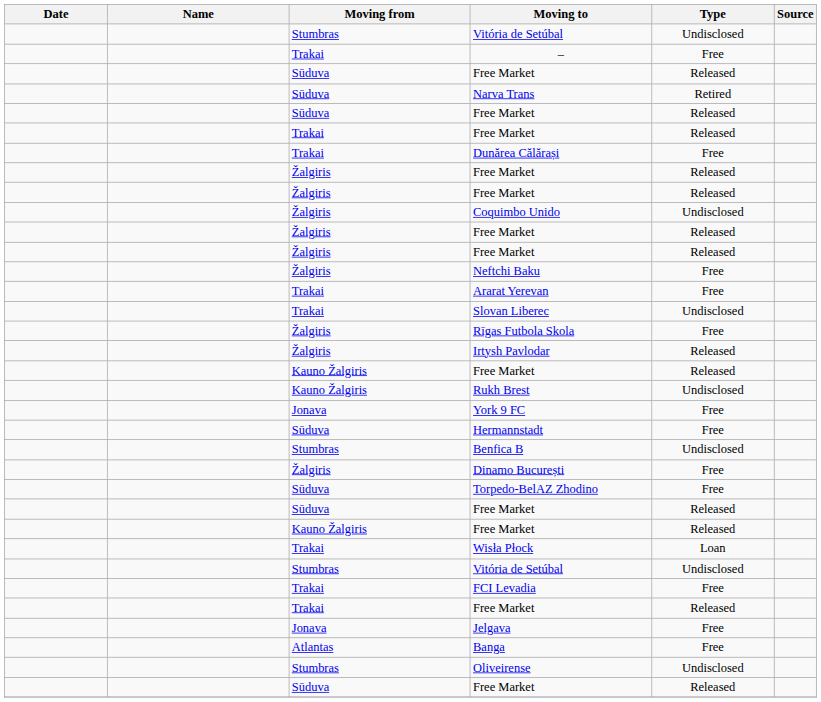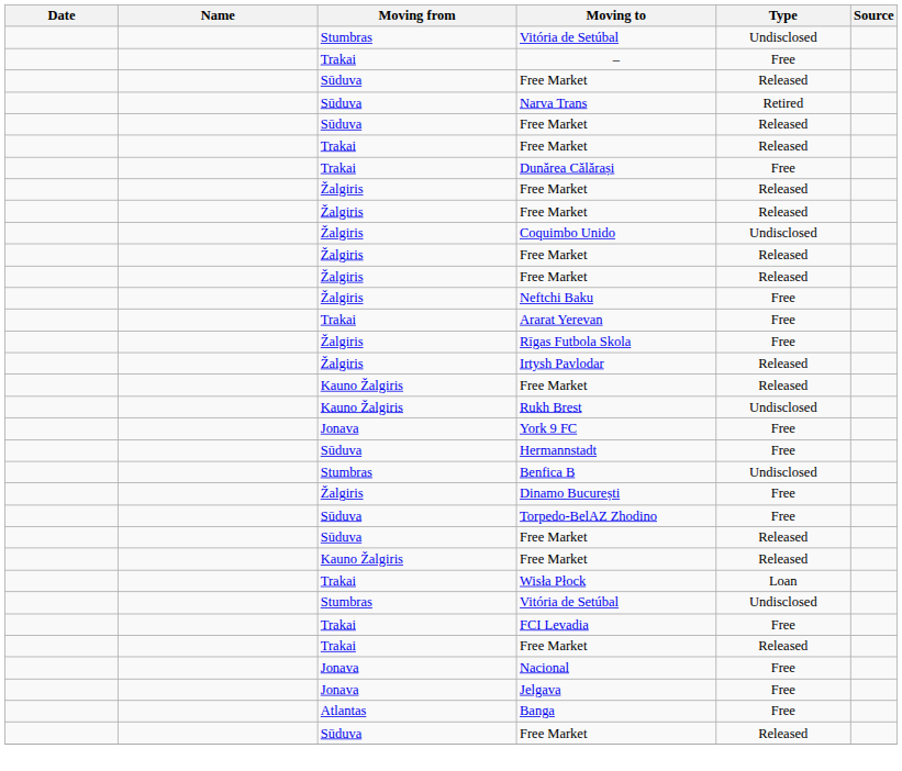 <table class="wikitable sortable">
 <tr>
 <th style="width:125px;">Date</th>
 <th style="width:225px;">Name</th>
 <th style="width:225px;">Moving from</th>
 <th style="width:225px;">Moving to</th>
 <th style="width:150px;">Type</th>
 <th style="width:20px;">Source</th>
 </tr>
 <tr>
 <td align=center></td>
 <td> </td>
 <td><a href='#'>Stumbras</a></td>
 <td> <a href='#'>Vitória de Setúbal</a></td>
 <td align=center>Undisclosed</td>
 <td align=center></td>
 </tr>
 <tr>
 <td align=center></td>
 <td> </td>
 <td><a href='#'>Trakai</a></td>
 <td align=center>–</td>
 <td align=center>Free</td>
 <td align=center></td>
 </tr>
 <tr>
 <td align=center></td>
 <td> </td>
 <td><a href='#'>Sūduva</a></td>
 <td>Free Market</td>
 <td align=center>Released</td>
 <td align=center></td>
 </tr>
 <tr>
 <td align=center></td>
 <td> </td>
 <td><a href='#'>Sūduva</a></td>
 <td> <a href='#'>Narva Trans</a></td>
 <td align=center>Retired</td>
 <td align=center></td>
 </tr>
 <tr>
 <td align=center></td>
 <td> </td>
 <td><a href='#'>Sūduva</a></td>
 <td>Free Market</td>
 <td align=center>Released</td>
 <td align=center></td>
 </tr>
 <tr>
 <td align=center></td>
 <td> </td>
 <td><a href='#'>Trakai</a></td>
 <td>Free Market</td>
 <td align=center>Released</td>
 <td align=center></td>
 </tr>
 <tr>
 <td align=center></td>
 <td> </td>
 <td><a href='#'>Trakai</a></td>
 <td> <a href='#'>Dunărea Călărași</a></td>
 <td align=center>Free</td>
 <td align=center></td>
 </tr>
 <tr>
 <td align=center></td>
 <td> </td>
 <td><a href='#'>Žalgiris</a></td>
 <td>Free Market</td>
 <td align=center>Released</td>
 <td align=center></td>
 </tr>
 <tr>
 <td align=center></td>
 <td> </td>
 <td><a href='#'>Žalgiris</a></td>
 <td>Free Market</td>
 <td align=center>Released</td>
 <td align=center></td>
 </tr>
 <tr>
 <td align=center></td>
 <td> </td>
 <td><a href='#'>Žalgiris</a></td>
 <td> <a href='#'>Coquimbo Unido</a></td>
 <td align=center>Undisclosed</td>
 <td align=center></td>
 </tr>
 <tr>
 <td align=center></td>
 <td> </td>
 <td><a href='#'>Žalgiris</a></td>
 <td>Free Market</td>
 <td align=center>Released</td>
 <td align=center></td>
 </tr>
 <tr>
 <td align=center></td>
 <td> </td>
 <td><a href='#'>Žalgiris</a></td>
 <td>Free Market</td>
 <td align=center>Released</td>
 <td align=center></td>
 </tr>
 <tr>
 <td align=center></td>
 <td> </td>
 <td><a href='#'>Žalgiris</a></td>
 <td> <a href='#'>Neftchi Baku</a></td>
 <td align=center>Free</td>
 <td align=center></td>
 </tr>
 <tr>
 <td align=center></td>
 <td> </td>
 <td><a href='#'>Trakai</a></td>
 <td> <a href='#'>Ararat Yerevan</a></td>
 <td align=center>Free</td>
-<td align=center></td>
-</tr>
-<tr>
-<td align=center></td>
-<td> </td>
-<td><a href='#'>Trakai</a></td>
-<td> <a href='#'>Slovan Liberec</a></td>
-<td align=center>Undisclosed</td>
 <td align=center></td>
 </tr>
 <tr>
 <td align=center></td>
 <td> </td>
 <td><a href='#'>Žalgiris</a></td>
 <td> <a href='#'>Rīgas Futbola Skola</a></td>
 <td align=center>Free</td>
 <td align=center></td>
 </tr>
 <tr>
 <td align=center></td>
 <td> </td>
 <td><a href='#'>Žalgiris</a></td>
 <td> <a href='#'>Irtysh Pavlodar</a></td>
 <td align=center>Released</td>
 <td align=center></td>
 </tr>
 <tr>
 <td align=center></td>
 <td> </td>
 <td><a href='#'>Kauno Žalgiris</a></td>
 <td>Free Market</td>
 <td align=center>Released</td>
 <td align=center></td>
 </tr>
 <tr>
 <td align=center></td>
 <td> </td>
 <td><a href='#'>Kauno Žalgiris</a></td>
 <td> <a href='#'>Rukh Brest</a></td>
 <td align=center>Undisclosed</td>
 <td align=center></td>
 </tr>
 <tr>
 <td align=center></td>
 <td> </td>
 <td><a href='#'>Jonava</a></td>
 <td> <a href='#'>York 9 FC</a></td>
 <td align=center>Free</td>
 <td align=center></td>
 </tr>
 <tr>
 <td align=center></td>
 <td> </td>
 <td><a href='#'>Sūduva</a></td>
 <td> <a href='#'>Hermannstadt</a></td>
 <td align=center>Free</td>
 <td align=center></td>
 </tr>
 <tr>
 <td align=center></td>
 <td> </td>
 <td><a href='#'>Stumbras</a></td>
 <td> <a href='#'>Benfica B</a></td>
 <td align=center>Undisclosed</td>
 <td align=center></td>
 </tr>
 <tr>
 <td align=center></td>
 <td> </td>
 <td><a href='#'>Žalgiris</a></td>
 <td> <a href='#'>Dinamo București</a></td>
 <td align=center>Free</td>
 <td align=center></td>
 </tr>
 <tr>
 <td align=center></td>
 <td> </td>
 <td><a href='#'>Sūduva</a></td>
 <td> <a href='#'>Torpedo-BelAZ Zhodino</a></td>
 <td align=center>Free</td>
 <td align=center></td>
 </tr>
 <tr>
 <td align=center></td>
 <td> </td>
 <td><a href='#'>Sūduva</a></td>
 <td>Free Market</td>
 <td align=center>Released</td>
 <td align=center></td>
 </tr>
 <tr>
 <td align=center></td>
 <td> </td>
 <td><a href='#'>Kauno Žalgiris</a></td>
 <td>Free Market</td>
 <td align=center>Released</td>
 <td align=center></td>
 </tr>
 <tr>
 <td align=center></td>
 <td> </td>
 <td><a href='#'>Trakai</a></td>
 <td> <a href='#'>Wisła Płock</a></td>
 <td align=center>Loan</td>
 <td align=center></td>
 </tr>
 <tr>
 <td align=center></td>
 <td> </td>
 <td><a href='#'>Stumbras</a></td>
 <td> <a href='#'>Vitória de Setúbal</a></td>
 <td align=center>Undisclosed</td>
 <td align=center></td>
 </tr>
 <tr>
 <td align=center></td>
 <td> </td>
 <td><a href='#'>Trakai</a></td>
 <td> <a href='#'>FCI Levadia</a></td>
 <td align=center>Free</td>
 <td align=center></td>
 </tr>
 <tr>
 <td align=center></td>
 <td> </td>
 <td><a href='#'>Trakai</a></td>
 <td>Free Market</td>
 <td align=center>Released</td>
 <td align=center></td>
 </tr>
 <tr>
 <td align=center></td>
 <td> </td>
 <td><a href='#'>Jonava</a></td>
+<td> <a href='#'>Nacional</a></td>
+<td align=center>Free</td>
+<td align=center></td>
+</tr>
+<tr>
+<td align=center></td>
+<td> </td>
+<td><a href='#'>Jonava</a></td>
 <td> <a href='#'>Jelgava</a></td>
 <td align=center>Free</td>
 <td align=center></td>
 </tr>
 <tr>
 <td align=center></td>
 <td> </td>
 <td><a href='#'>Atlantas</a></td>
 <td><a href='#'>Banga</a></td>
 <td align=center>Free</td>
 <td align=center></td>
 </tr>
 <tr>
 <td align=center></td>
 <td> </td>
-<td><a href='#'>Stumbras</a></td>
-<td> <a href='#'>Oliveirense</a></td>
-<td align=center>Undisclosed</td>
-<td align=center></td>
-</tr>
-<tr>
-<td align=center></td>
-<td> </td>
 <td><a href='#'>Sūduva</a></td>
 <td>Free Market</td>
 <td align=center>Released</td>
 <td align=center></td>
 </tr>
 <tr>
 </tr>
 </table>
